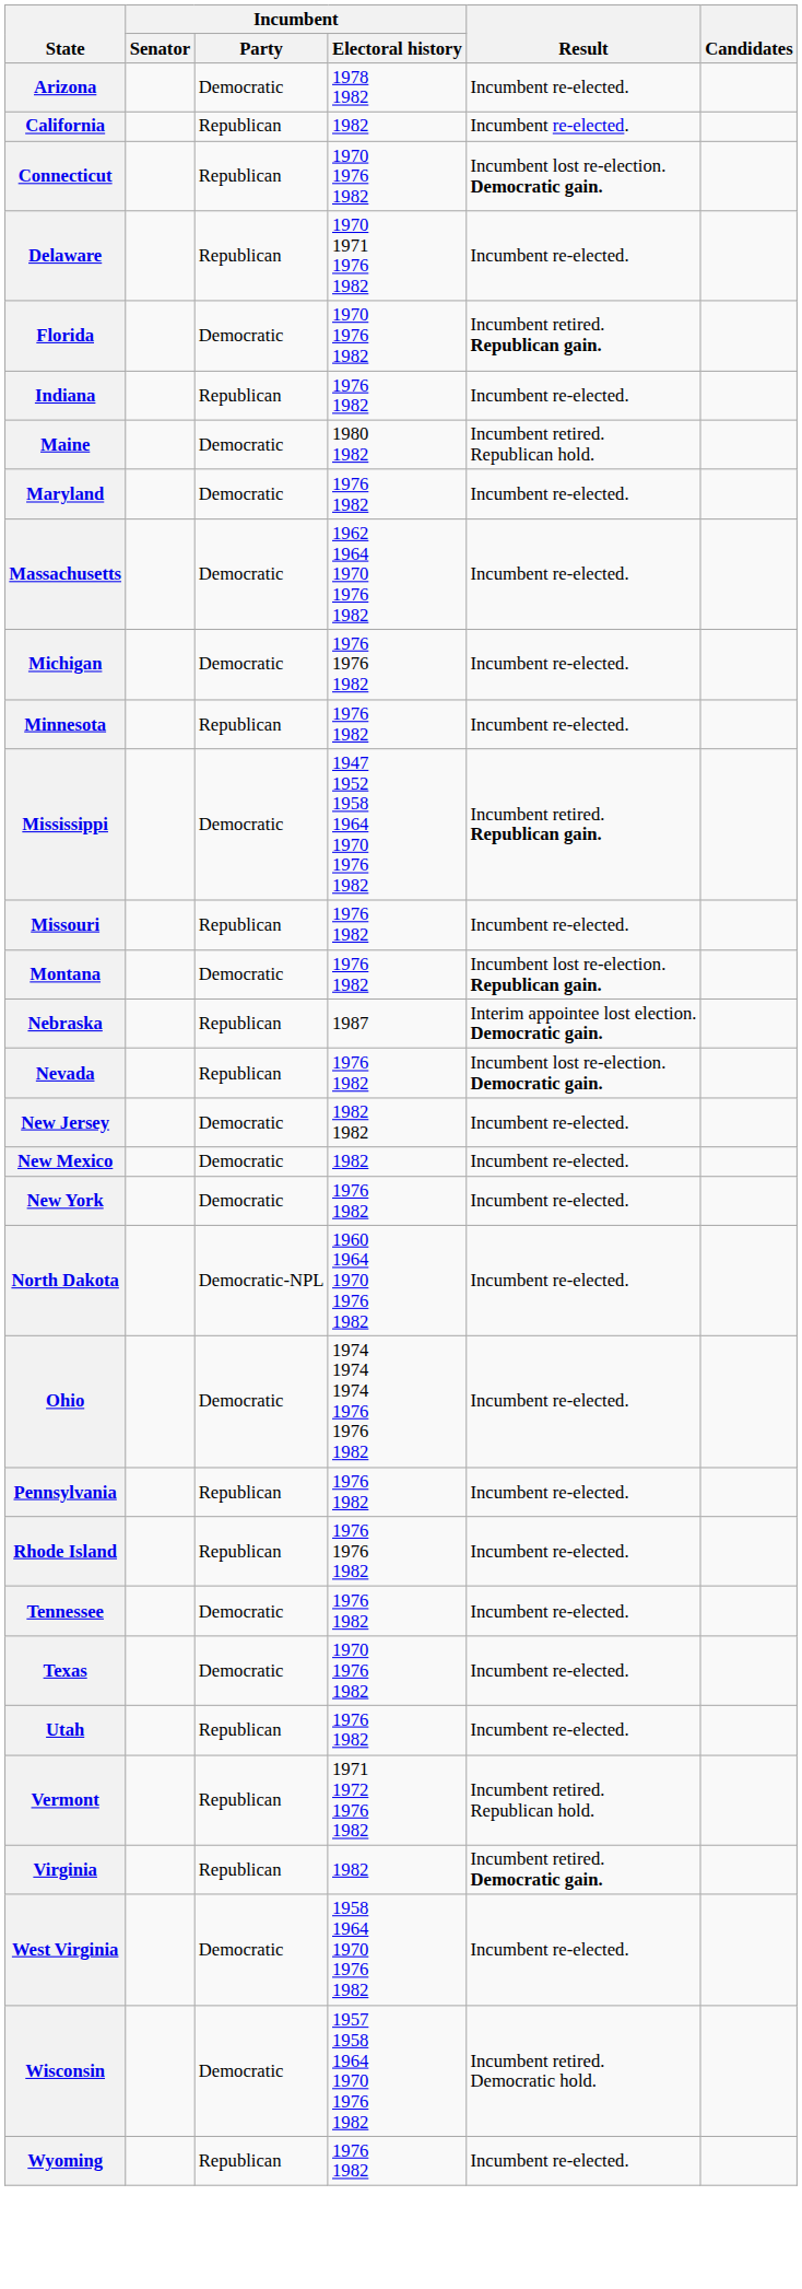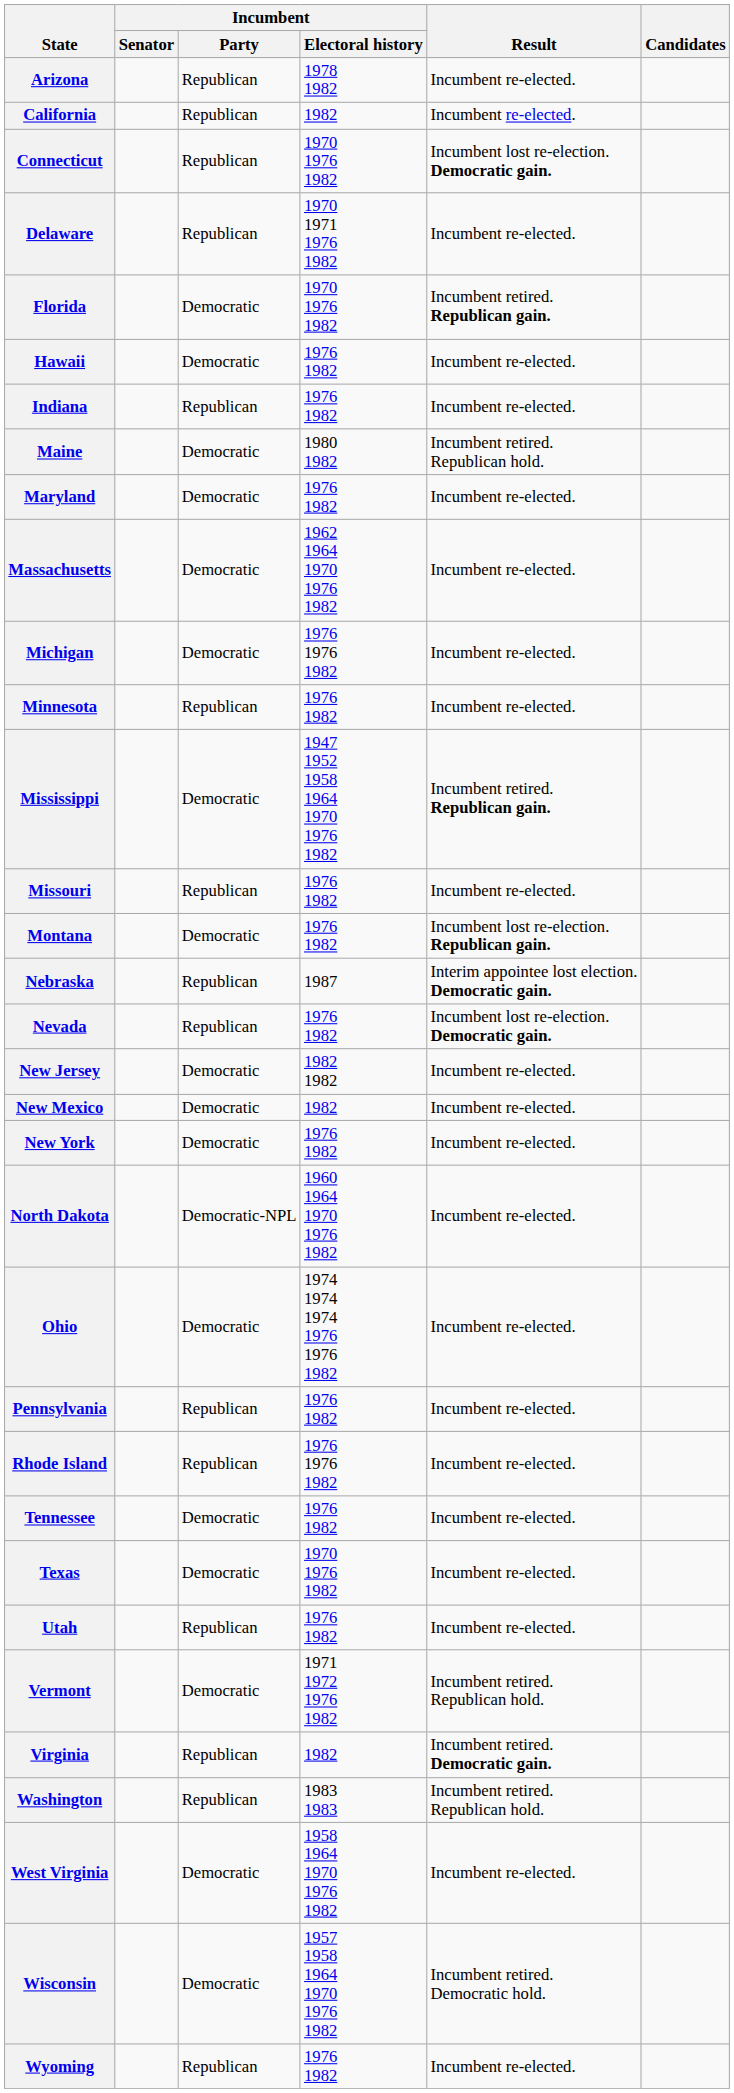 <table class="wikitable sortable">
 <tr valign=bottom>
 <th rowspan=2>State</th>
 <th colspan=3>Incumbent</th>
 <th rowspan=2>Result</th>
 <th rowspan=2 class=unsortable>Candidates</th>
 </tr>
 <tr>
 <th>Senator</th>
 <th>Party</th>
 <th>Electoral history</th>
 </tr>
 <tr>
 <th><a href='#'>Arizona</a></th>
 <td></td>
-<td>Democratic</td>
+<td>Republican</td>
 <td><a href='#'>1978 </a><br><a href='#'>1982</a></td>
 <td>Incumbent re-elected.</td>
 <td nowrap></td>
 </tr>
 <tr>
 <th><a href='#'>California</a></th>
 <td></td>
 <td>Republican</td>
 <td><a href='#'>1982</a></td>
 <td>Incumbent <a href='#'>re-elected</a>.</td>
 <td nowrap></td>
 </tr>
 <tr>
 <th><a href='#'>Connecticut</a></th>
 <td></td>
 <td>Republican</td>
 <td><a href='#'>1970</a><br><a href='#'>1976</a><br><a href='#'>1982</a></td>
 <td>Incumbent lost re-election.<br><strong>Democratic gain.</strong></td>
 <td nowrap></td>
 </tr>
 <tr>
 <th><a href='#'>Delaware</a></th>
 <td></td>
 <td>Republican</td>
 <td><a href='#'>1970</a><br>1971 <br><a href='#'>1976</a><br><a href='#'>1982</a></td>
 <td>Incumbent re-elected.</td>
 <td nowrap></td>
 </tr>
 <tr>
 <th><a href='#'>Florida</a></th>
 <td></td>
 <td>Democratic</td>
 <td><a href='#'>1970</a><br><a href='#'>1976</a><br><a href='#'>1982</a></td>
 <td>Incumbent retired.<br><strong>Republican gain.</strong></td>
+<td nowrap></td>
+</tr>
+<tr>
+<th><a href='#'>Hawaii</a></th>
+<td></td>
+<td>Democratic</td>
+<td><a href='#'>1976</a><br><a href='#'>1982</a></td>
+<td>Incumbent re-elected.</td>
 <td nowrap></td>
 </tr>
 <tr>
 <th><a href='#'>Indiana</a></th>
 <td></td>
 <td>Republican</td>
 <td><a href='#'>1976</a><br><a href='#'>1982</a></td>
 <td>Incumbent re-elected.</td>
 <td nowrap></td>
 </tr>
 <tr>
 <th><a href='#'>Maine</a></th>
 <td></td>
 <td>Democratic</td>
 <td>1980 <br><a href='#'>1982</a></td>
 <td>Incumbent retired.<br>Republican hold.</td>
 <td nowrap></td>
 </tr>
 <tr>
 <th><a href='#'>Maryland</a></th>
 <td></td>
 <td>Democratic</td>
 <td><a href='#'>1976</a><br><a href='#'>1982</a></td>
 <td>Incumbent re-elected.</td>
 <td nowrap></td>
 </tr>
 <tr>
 <th><a href='#'>Massachusetts</a></th>
 <td></td>
 <td>Democratic</td>
 <td><a href='#'>1962 </a><br><a href='#'>1964</a><br><a href='#'>1970</a><br><a href='#'>1976</a><br><a href='#'>1982</a></td>
 <td>Incumbent re-elected.</td>
 <td nowrap></td>
 </tr>
 <tr>
 <th><a href='#'>Michigan</a></th>
 <td></td>
 <td>Democratic</td>
 <td><a href='#'>1976</a><br>1976 <br><a href='#'>1982</a></td>
 <td>Incumbent re-elected.</td>
 <td nowrap></td>
 </tr>
 <tr>
 <th><a href='#'>Minnesota</a></th>
 <td></td>
 <td>Republican</td>
 <td><a href='#'>1976</a><br><a href='#'>1982</a></td>
 <td>Incumbent re-elected.</td>
 <td nowrap></td>
 </tr>
 <tr>
 <th><a href='#'>Mississippi</a></th>
 <td></td>
 <td>Democratic</td>
 <td><a href='#'>1947 </a><br><a href='#'>1952</a><br><a href='#'>1958</a><br><a href='#'>1964</a><br><a href='#'>1970</a><br><a href='#'>1976</a><br><a href='#'>1982</a></td>
 <td>Incumbent retired.<br><strong>Republican gain.</strong></td>
 <td nowrap></td>
 </tr>
 <tr>
 <th><a href='#'>Missouri</a></th>
 <td></td>
 <td>Republican</td>
 <td><a href='#'>1976</a><br><a href='#'>1982</a></td>
 <td>Incumbent re-elected.</td>
 <td nowrap></td>
 </tr>
 <tr>
 <th><a href='#'>Montana</a></th>
 <td></td>
 <td>Democratic</td>
 <td><a href='#'>1976</a><br><a href='#'>1982</a></td>
 <td>Incumbent lost re-election.<br><strong>Republican gain.</strong></td>
 <td nowrap></td>
 </tr>
 <tr>
 <th><a href='#'>Nebraska</a></th>
 <td></td>
 <td>Republican</td>
 <td>1987 </td>
 <td>Interim appointee lost election.<br><strong>Democratic gain.</strong></td>
 <td nowrap></td>
 </tr>
 <tr>
 <th><a href='#'>Nevada</a></th>
 <td></td>
 <td>Republican</td>
 <td><a href='#'>1976</a><br><a href='#'>1982</a></td>
 <td>Incumbent lost re-election.<br><strong>Democratic gain.</strong></td>
 <td nowrap></td>
 </tr>
 <tr>
 <th><a href='#'>New Jersey</a></th>
 <td></td>
 <td>Democratic</td>
 <td><a href='#'>1982</a><br>1982 </td>
 <td>Incumbent re-elected.</td>
 <td nowrap></td>
 </tr>
 <tr>
 <th><a href='#'>New Mexico</a></th>
 <td></td>
 <td>Democratic</td>
 <td><a href='#'>1982</a></td>
 <td>Incumbent re-elected.</td>
 <td nowrap></td>
 </tr>
 <tr>
 <th><a href='#'>New York</a></th>
 <td></td>
 <td>Democratic</td>
 <td><a href='#'>1976</a><br><a href='#'>1982</a></td>
 <td>Incumbent re-elected.</td>
 <td nowrap></td>
 </tr>
 <tr>
 <th><a href='#'>North Dakota</a></th>
 <td></td>
 <td>Democratic-NPL</td>
 <td><a href='#'>1960 </a><br><a href='#'>1964</a><br><a href='#'>1970</a><br><a href='#'>1976</a><br><a href='#'>1982</a></td>
 <td>Incumbent re-elected.</td>
 <td nowrap></td>
 </tr>
 <tr>
 <th><a href='#'>Ohio</a></th>
 <td></td>
 <td>Democratic</td>
 <td>1974 <br>1974 <br>1974 <br><a href='#'>1976</a><br>1976 <br><a href='#'>1982</a></td>
 <td>Incumbent re-elected.</td>
 <td nowrap></td>
 </tr>
 <tr>
 <th><a href='#'>Pennsylvania</a></th>
 <td></td>
 <td>Republican</td>
 <td><a href='#'>1976</a><br><a href='#'>1982</a></td>
 <td>Incumbent re-elected.</td>
 <td nowrap></td>
 </tr>
 <tr>
 <th><a href='#'>Rhode Island</a></th>
 <td></td>
 <td>Republican</td>
 <td><a href='#'>1976</a><br>1976 <br><a href='#'>1982</a></td>
 <td>Incumbent re-elected.</td>
 <td nowrap></td>
 </tr>
 <tr>
 <th><a href='#'>Tennessee</a></th>
 <td></td>
 <td>Democratic</td>
 <td><a href='#'>1976</a><br><a href='#'>1982</a></td>
 <td>Incumbent re-elected.</td>
 <td nowrap></td>
 </tr>
 <tr>
 <th><a href='#'>Texas</a></th>
 <td></td>
 <td>Democratic</td>
 <td><a href='#'>1970</a><br><a href='#'>1976</a><br><a href='#'>1982</a></td>
 <td>Incumbent re-elected.</td>
 <td nowrap></td>
 </tr>
 <tr>
 <th><a href='#'>Utah</a></th>
 <td></td>
 <td>Republican</td>
 <td><a href='#'>1976</a><br><a href='#'>1982</a></td>
 <td>Incumbent re-elected.</td>
 <td nowrap></td>
 </tr>
 <tr>
 <th><a href='#'>Vermont</a></th>
 <td></td>
-<td>Republican</td>
+<td>Democratic</td>
 <td>1971 <br><a href='#'>1972 </a><br><a href='#'>1976</a><br><a href='#'>1982</a></td>
 <td>Incumbent retired.<br>Republican hold.</td>
 <td nowrap></td>
 </tr>
 <tr>
 <th><a href='#'>Virginia</a></th>
 <td></td>
 <td>Republican</td>
 <td><a href='#'>1982</a></td>
 <td>Incumbent retired.<br><strong>Democratic gain.</strong></td>
+<td nowrap></td>
+</tr>
+<tr>
+<th><a href='#'>Washington</a></th>
+<td></td>
+<td>Republican</td>
+<td>1983 <br><a href='#'>1983 </a></td>
+<td>Incumbent retired.<br>Republican hold.</td>
 <td nowrap></td>
 </tr>
 <tr>
 <th><a href='#'>West Virginia</a></th>
 <td></td>
 <td>Democratic</td>
 <td><a href='#'>1958</a><br><a href='#'>1964</a><br><a href='#'>1970</a><br><a href='#'>1976</a><br><a href='#'>1982</a></td>
 <td>Incumbent re-elected.</td>
 <td nowrap></td>
 </tr>
 <tr>
 <th><a href='#'>Wisconsin</a></th>
 <td></td>
 <td>Democratic</td>
 <td><a href='#'>1957 </a><br><a href='#'>1958</a><br><a href='#'>1964</a><br><a href='#'>1970</a><br><a href='#'>1976</a><br><a href='#'>1982</a></td>
 <td>Incumbent retired.<br>Democratic hold.</td>
 <td nowrap></td>
 </tr>
 <tr>
 <th><a href='#'>Wyoming</a></th>
 <td></td>
 <td>Republican</td>
 <td><a href='#'>1976</a><br><a href='#'>1982</a></td>
 <td>Incumbent re-elected.</td>
 <td nowrap></td>
 </tr>
 </table>
